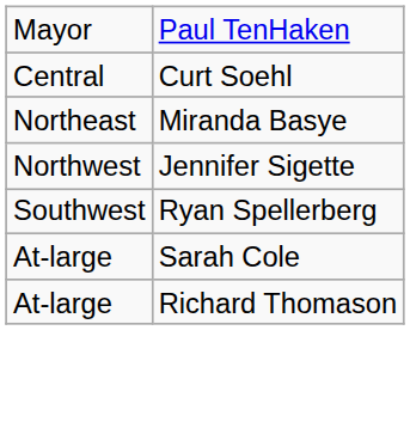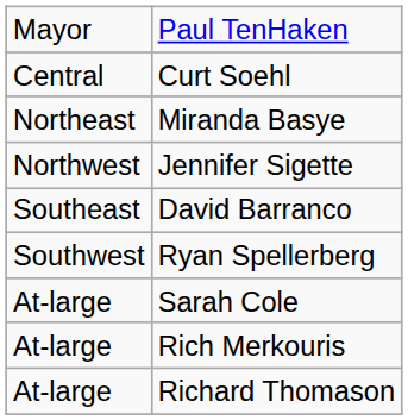 <table class="wikitable" style="float:right; clear:right; font-size:88%; margin-left:1em;">
 <tr>
 <td>Mayor</td>
 <td><a href='#'>Paul TenHaken</a></td>
 </tr>
 <tr>
 <td>Central</td>
 <td>Curt Soehl</td>
 </tr>
 <tr>
 <td>Northeast</td>
 <td>Miranda Basye</td>
 </tr>
 <tr>
 <td>Northwest</td>
 <td>Jennifer Sigette</td>
 </tr>
 <tr>
+<td>Southeast</td>
+<td>David Barranco</td>
+</tr>
+<tr>
 <td>Southwest</td>
 <td>Ryan Spellerberg</td>
 </tr>
 <tr>
 <td>At-large</td>
 <td>Sarah Cole</td>
 </tr>
 <tr>
 <td>At-large</td>
+<td>Rich Merkouris</td>
+</tr>
+<tr>
+<td>At-large</td>
 <td>Richard Thomason</td>
 </tr>
 </table>
